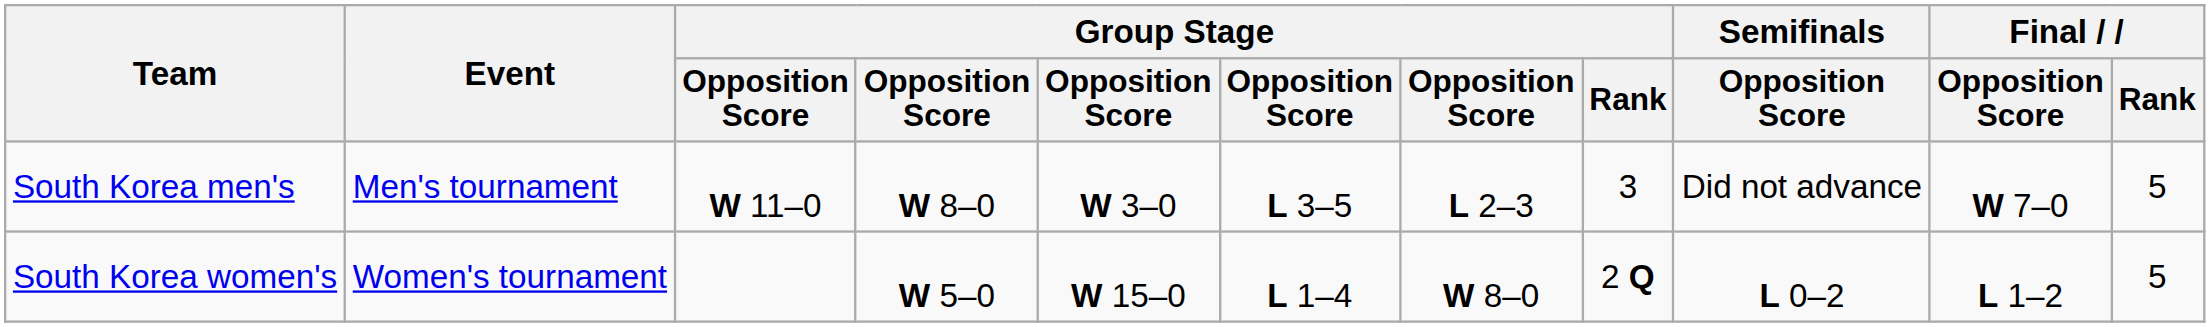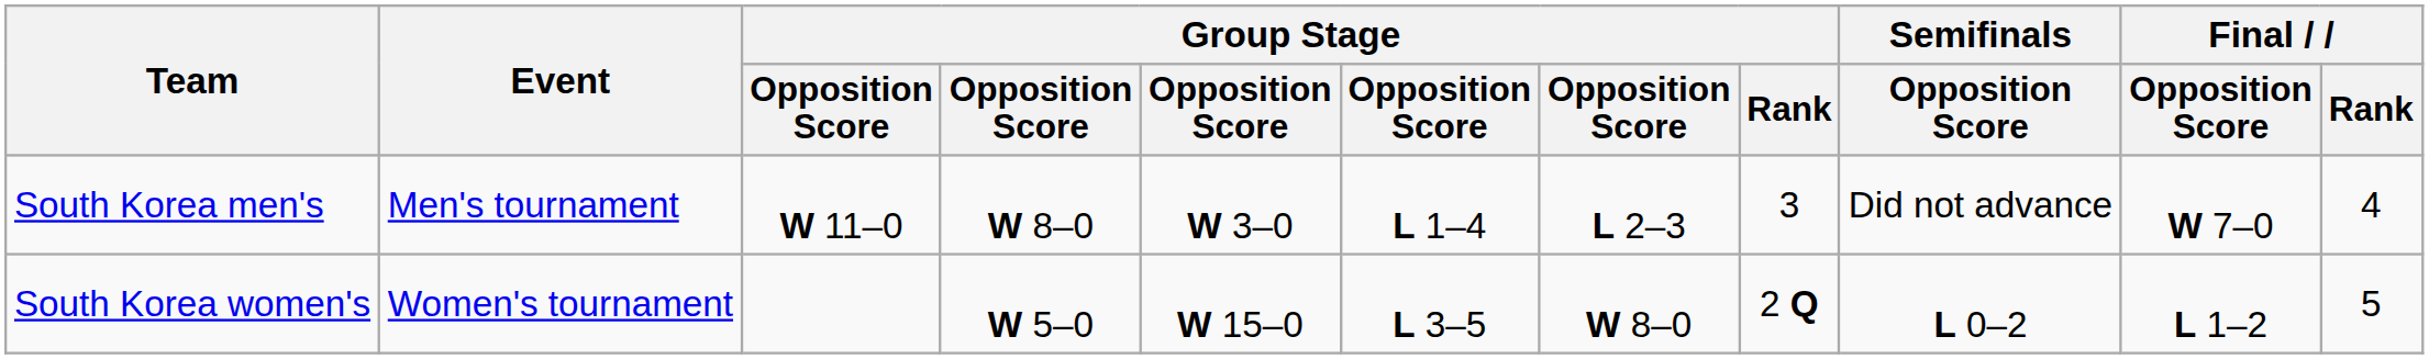 <table class=wikitable style="font-size:90%; text-align:center;">
 <tr>
 <th rowspan=2>Team</th>
 <th rowspan=2>Event</th>
 <th colspan=6>Group Stage</th>
 <th>Semifinals</th>
 <th colspan=2>Final /  / </th>
 </tr>
 <tr style=font-size:95%>
 <th>Opposition<br>Score</th>
 <th>Opposition<br>Score</th>
 <th>Opposition<br>Score</th>
 <th>Opposition<br>Score</th>
 <th>Opposition<br>Score</th>
 <th>Rank</th>
 <th>Opposition<br>Score</th>
 <th>Opposition<br>Score</th>
 <th>Rank</th>
 </tr>
 <tr>
 <td align=left><a href='#'>South Korea men's</a></td>
 <td align=left><a href='#'>Men's tournament</a></td>
 <td><br><strong>W</strong> 11–0</td>
 <td><br><strong>W</strong> 8–0</td>
 <td><br><strong>W</strong> 3–0</td>
-<td><br><strong>L</strong> 3–5</td>
+<td><br><strong>L</strong> 1–4</td>
 <td><br><strong>L</strong> 2–3</td>
 <td>3</td>
 <td>Did not advance</td>
 <td><br><strong>W</strong> 7–0</td>
-<td>5</td>
+<td>4</td>
 </tr>
 <tr>
 <td align=left><a href='#'>South Korea women's</a></td>
 <td align=left><a href='#'>Women's tournament</a></td>
 <td></td>
 <td><br><strong>W</strong> 5–0</td>
 <td><br><strong>W</strong> 15–0</td>
-<td><br><strong>L</strong> 1–4</td>
+<td><br><strong>L</strong> 3–5</td>
 <td><br><strong>W</strong> 8–0</td>
 <td>2 <strong>Q</strong></td>
 <td><br><strong>L</strong> 0–2</td>
 <td><br><strong>L</strong> 1–2</td>
 <td>5</td>
 </tr>
 </table>
